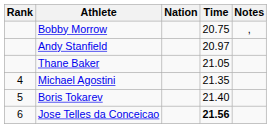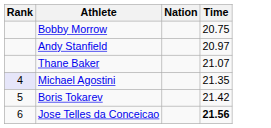 <table class="wikitable sortable" style="text-align:center">
 <tr>
 <th>Rank</th>
 <th>Athlete</th>
 <th>Nation</th>
 <th>Time</th>
-<th>Notes</th>
 </tr>
 <tr>
 <td></td>
 <td align=left><a href='#'>Bobby Morrow</a></td>
 <td align=left></td>
 <td>20.75</td>
-<td>, </td>
 </tr>
 <tr>
 <td></td>
 <td align=left><a href='#'>Andy Stanfield</a></td>
 <td align=left></td>
 <td>20.97</td>
-<td></td>
 </tr>
 <tr>
 <td></td>
 <td align=left><a href='#'>Thane Baker</a></td>
 <td align=left></td>
-<td>21.05</td>
-<td></td>
+<td>21.07</td>
 </tr>
 <tr>
-<td>4</td>
+<td style="background: lavender;">4</td>
 <td align=left><a href='#'>Michael Agostini</a></td>
 <td align=left></td>
 <td>21.35</td>
-<td></td>
 </tr>
 <tr>
 <td>5</td>
 <td align=left><a href='#'>Boris Tokarev</a></td>
 <td align=left></td>
-<td>21.40</td>
-<td></td>
+<td>21.42</td>
 </tr>
 <tr>
 <td>6</td>
 <td align=left><a href='#'>Jose Telles da Conceicao</a></td>
 <td align=left></td>
 <td><strong>21.56</strong></td>
-<td></td>
 </tr>
 </table>
